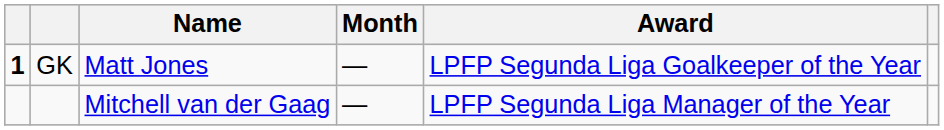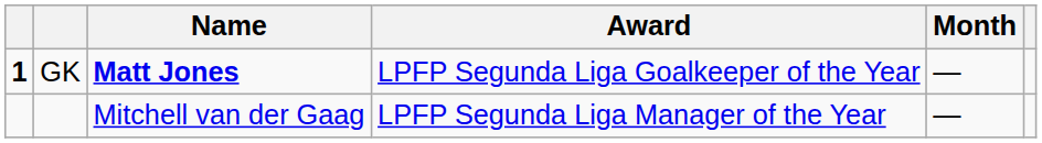 <table class="wikitable" style="text-align:left;">
 <tr>
 <th></th>
 <th></th>
 <th>Name</th>
+<th>Award</th>
 <th>Month</th>
-<th>Award</th>
 <th></th>
 </tr>
 <tr>
 <td rowspan="1" align="center"><strong>1</strong></td>
 <td rowspan="1" align="center">GK</td>
-<td rowspan="1"> <a href='#'>Matt Jones</a></td>
+<td rowspan="1"><strong> <a href='#'>Matt Jones</a></strong></td>
+<td><a href='#'>LPFP Segunda Liga Goalkeeper of the Year</a></td>
 <td>—</td>
-<td><a href='#'>LPFP Segunda Liga Goalkeeper of the Year</a></td>
 <td align="center"></td>
 </tr>
 <tr>
 <td rowspan="1" align="center"></td>
 <td rowspan="1" align="center"></td>
 <td rowspan="1">  <a href='#'>Mitchell van der Gaag</a></td>
+<td rowspan="1"><a href='#'>LPFP Segunda Liga Manager of the Year</a></td>
 <td>—</td>
-<td rowspan="1"><a href='#'>LPFP Segunda Liga Manager of the Year</a></td>
 <td align="center"></td>
 </tr>
 </table>
